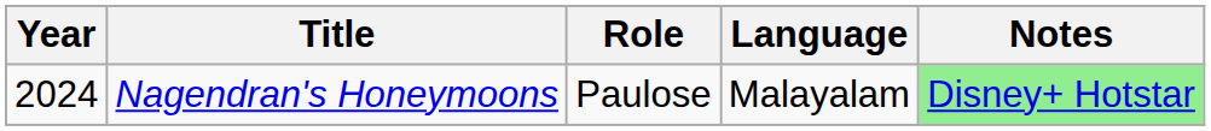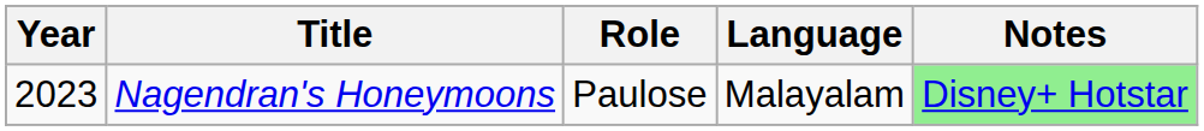 <table class="wikitable sortable">
 <tr>
 <th scope="col">Year</th>
 <th scope="col">Title</th>
 <th scope="col">Role</th>
 <th scope="col">Language</th>
 <th scope="col" class="unsortable">Notes</th>
 </tr>
 <tr>
-<td>2024</td>
+<td>2023</td>
 <td><em><a href='#'>Nagendran's Honeymoons</a></em></td>
 <td>Paulose</td>
 <td>Malayalam</td>
 <td style="background: lightgreen;"><a href='#'>Disney+ Hotstar</a></td>
 </tr>
 </table>
